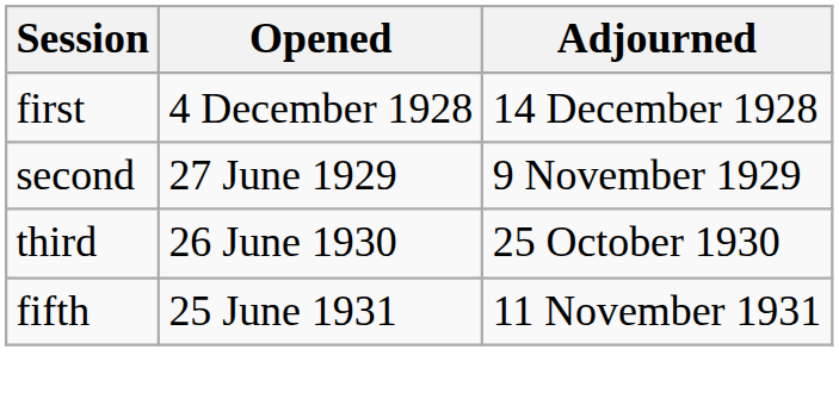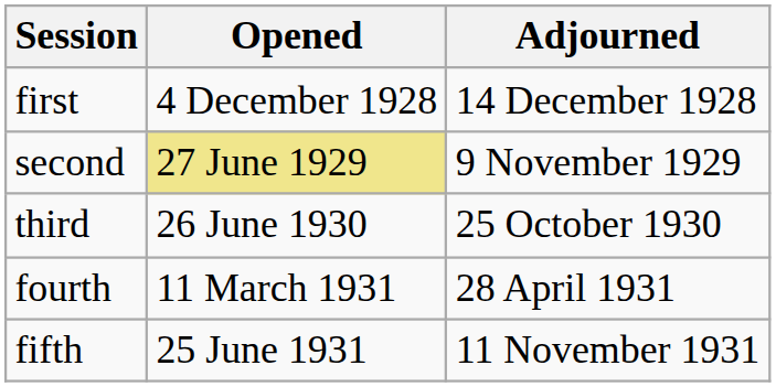 <table class="wikitable">
 <tr>
 <th>Session</th>
 <th>Opened</th>
 <th>Adjourned</th>
 </tr>
 <tr>
 <td>first</td>
 <td>4 December 1928</td>
 <td>14 December 1928</td>
 </tr>
 <tr>
 <td>second</td>
-<td>27 June 1929</td>
+<td style="background: khaki;">27 June 1929</td>
 <td>9 November 1929</td>
 </tr>
 <tr>
 <td>third</td>
 <td>26 June 1930</td>
 <td>25 October 1930</td>
 </tr>
 <tr>
+<td>fourth</td>
+<td>11 March 1931</td>
+<td>28 April 1931</td>
+</tr>
+<tr>
 <td>fifth</td>
 <td>25 June 1931</td>
 <td>11 November 1931</td>
 </tr>
 </table>
